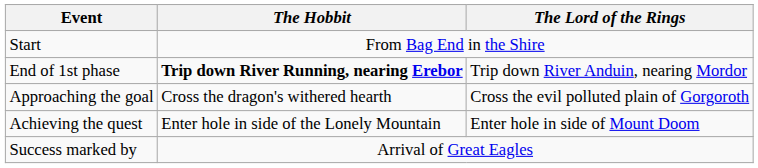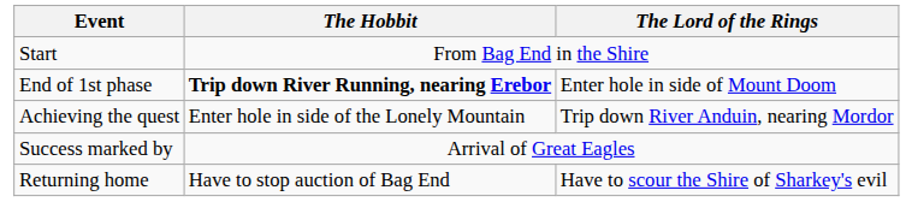 <table class="wikitable" style="margin: 1em auto;">
 <tr>
 <th>Event</th>
 <th><em>The Hobbit</em></th>
 <th><em>The Lord of the Rings</em></th>
 </tr>
 <tr>
 <td>Start</td>
 <td colspan=2 style="text-align: center;">From <a href='#'>Bag End</a> in <a href='#'>the Shire</a></td>
 </tr>
 <tr>
 <td>End of 1st phase</td>
 <td><strong>Trip down River Running, nearing <a href='#'>Erebor</a></strong></td>
-<td>Trip down <a href='#'>River Anduin</a>, nearing <a href='#'>Mordor</a></td>
-</tr>
-<tr>
-<td>Approaching the goal</td>
-<td>Cross the dragon's withered hearth</td>
-<td>Cross the evil polluted plain of <a href='#'>Gorgoroth</a></td>
+<td>Enter hole in side of <a href='#'>Mount Doom</a></td>
 </tr>
 <tr>
 <td>Achieving the quest</td>
 <td>Enter hole in side of the Lonely Mountain</td>
-<td>Enter hole in side of <a href='#'>Mount Doom</a></td>
+<td>Trip down <a href='#'>River Anduin</a>, nearing <a href='#'>Mordor</a></td>
 </tr>
 <tr>
 <td>Success marked by</td>
 <td colspan=2 style="text-align: center;">Arrival of <a href='#'>Great Eagles</a></td>
 </tr>
+<tr>
+<td>Returning home</td>
+<td>Have to stop auction of Bag End</td>
+<td>Have to <a href='#'>scour the Shire</a> of <a href='#'>Sharkey's</a> evil</td>
+</tr>
 </table>
